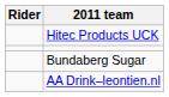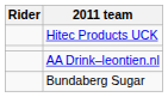 <table class="wikitable">
 <tr>
 <th>Rider</th>
 <th>2011 team</th>
 </tr>
 <tr>
 <td></td>
 <td><a href='#'>Hitec Products UCK</a></td>
 </tr>
 <tr>
 <td></td>
 <td></td>
 </tr>
 <tr>
 <td></td>
-<td>Bundaberg Sugar</td>
+<td><a href='#'>AA Drink–leontien.nl</a></td>
 </tr>
 <tr>
 <td></td>
-<td><a href='#'>AA Drink–leontien.nl</a></td>
+<td>Bundaberg Sugar</td>
 </tr>
 </table>
